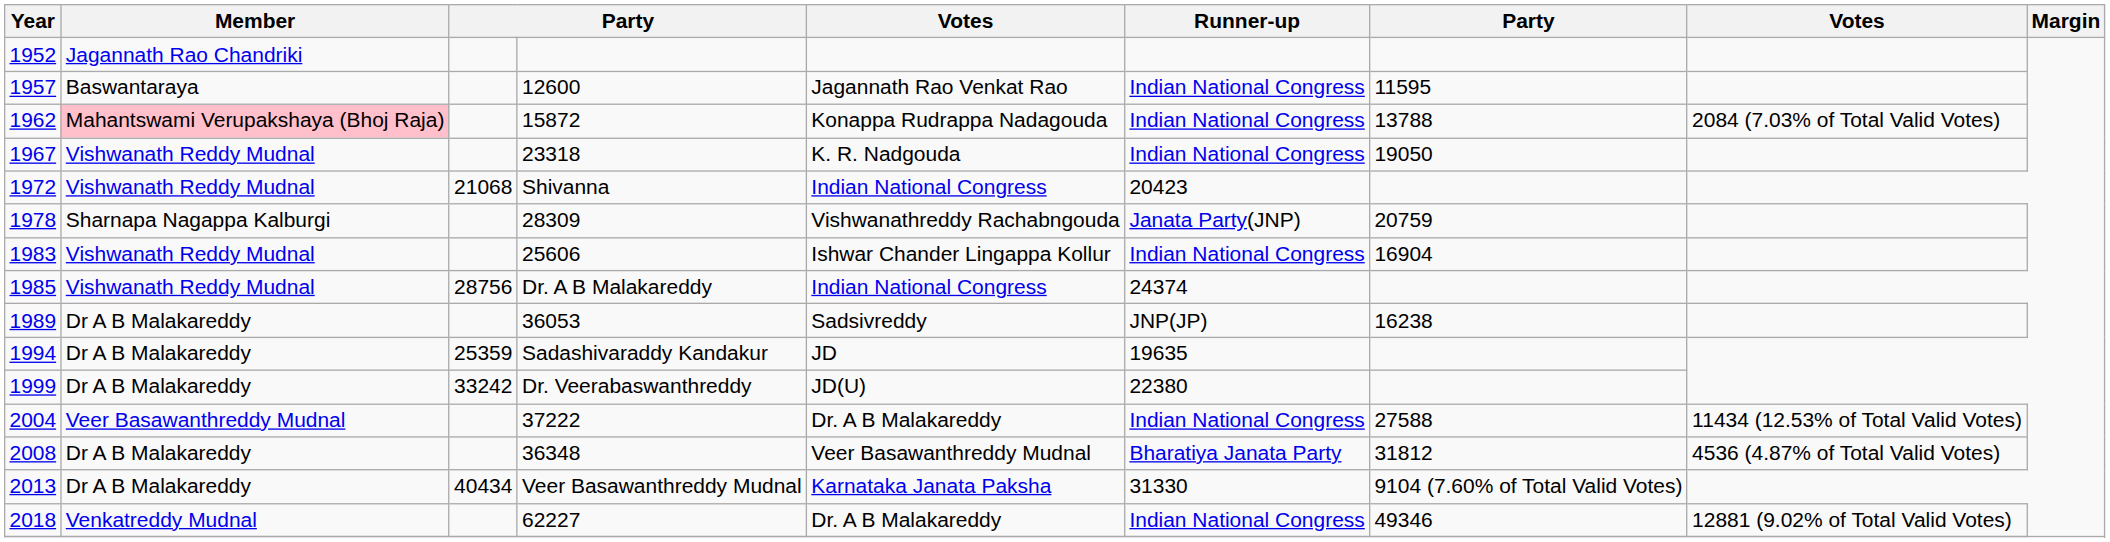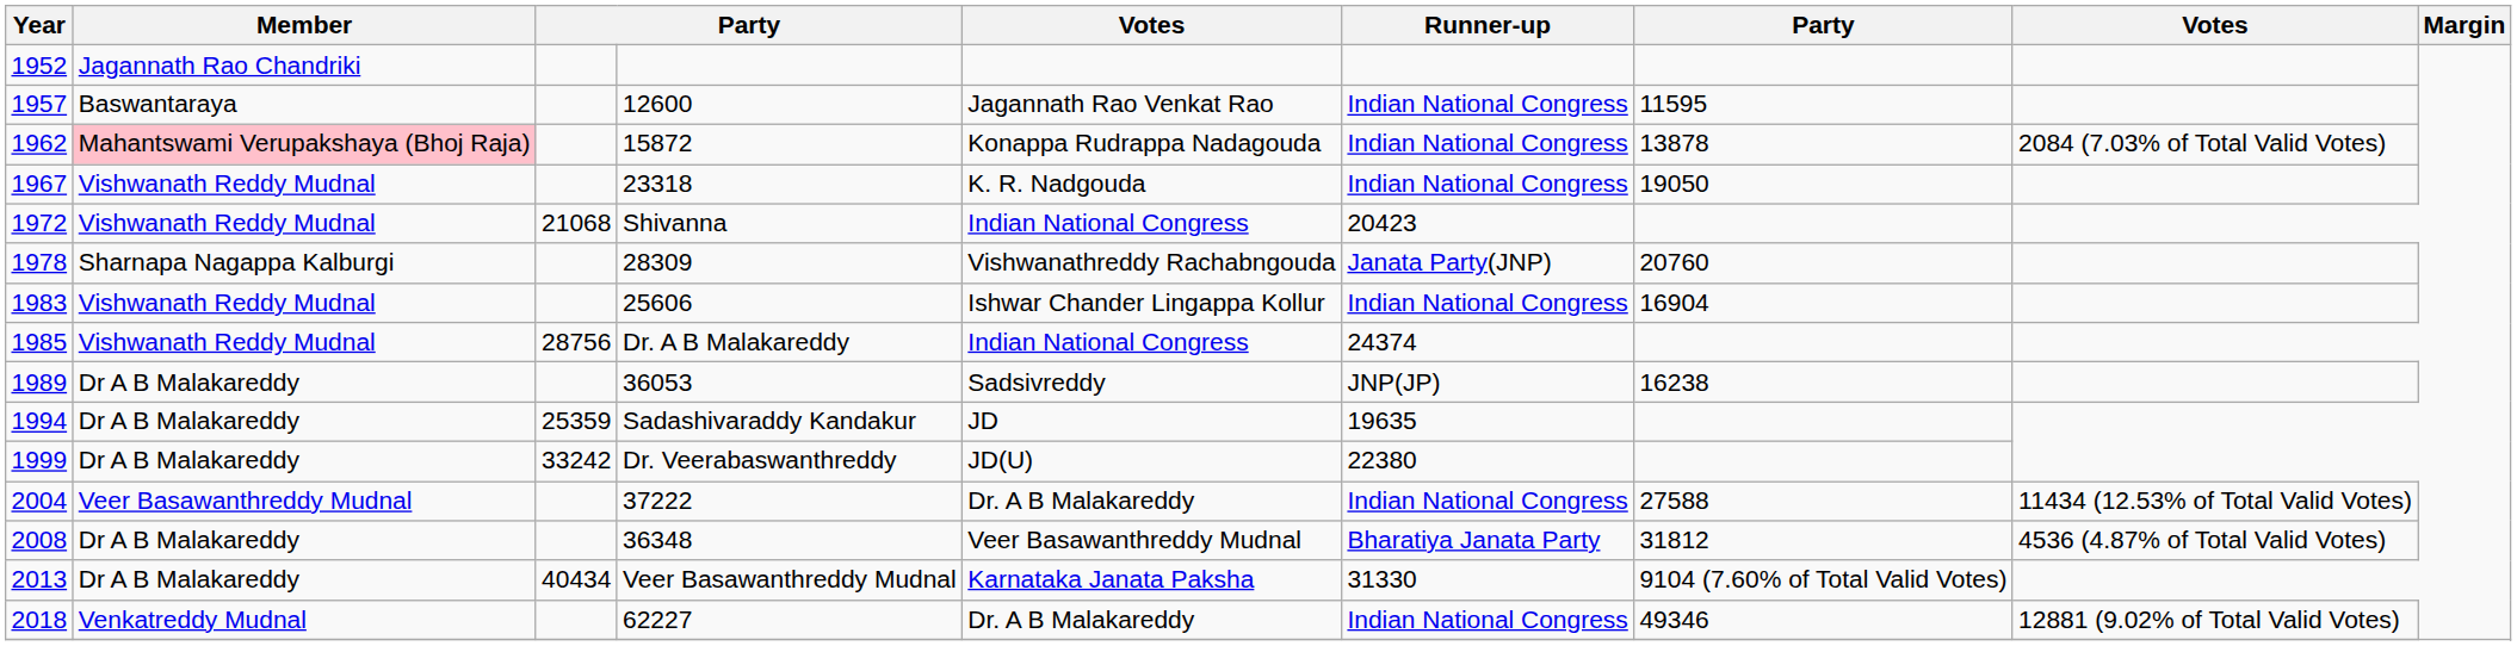 <table class="wikitable sortable">
 <tr>
 <th>Year</th>
 <th>Member</th>
 <th colspan="2">Party</th>
 <th>Votes</th>
 <th>Runner-up</th>
 <th>Party</th>
 <th>Votes</th>
 <th>Margin</th>
 </tr>
 <tr>
 <td><a href='#'>1952</a></td>
 <td><a href='#'>Jagannath Rao Chandriki</a></td>
 <td></td>
 <td scope="row" style="text-align: left;"></td>
 <td></td>
 <td></td>
 <td></td>
 <td></td>
 </tr>
 <tr>
 <td><a href='#'>1957</a></td>
 <td>Baswantaraya</td>
 <td></td>
 <td scope="row" style="text-align: left;">12600</td>
 <td>Jagannath Rao Venkat Rao</td>
 <td><a href='#'>Indian National Congress</a></td>
 <td>11595</td>
 <td></td>
 </tr>
 <tr>
 <td><a href='#'>1962</a></td>
 <td style="background: pink;">Mahantswami Verupakshaya (Bhoj Raja)</td>
 <td></td>
 <td scope="row" style="text-align: left;">15872</td>
 <td>Konappa Rudrappa Nadagouda</td>
 <td><a href='#'>Indian National Congress</a></td>
-<td>13788</td>
+<td>13878</td>
 <td>2084 (7.03% of Total Valid Votes)</td>
 </tr>
 <tr>
 <td><a href='#'>1967</a></td>
 <td><a href='#'>Vishwanath Reddy Mudnal</a></td>
 <td></td>
 <td scope="row" style="text-align: left;">23318</td>
 <td>K. R. Nadgouda</td>
 <td><a href='#'>Indian National Congress</a></td>
 <td>19050</td>
 <td></td>
 </tr>
 <tr>
 <td><a href='#'>1972</a></td>
 <td><a href='#'>Vishwanath Reddy Mudnal</a></td>
 <td>21068</td>
 <td>Shivanna</td>
 <td><a href='#'>Indian National Congress</a></td>
 <td>20423</td>
 <td></td>
 </tr>
 <tr>
 <td><a href='#'>1978</a></td>
 <td>Sharnapa Nagappa Kalburgi</td>
 <td></td>
 <td scope="row" style="text-align: left;">28309</td>
 <td>Vishwanathreddy Rachabngouda</td>
 <td><a href='#'>Janata Party</a>(JNP)</td>
-<td>20759</td>
+<td>20760</td>
 <td></td>
 </tr>
 <tr>
 <td><a href='#'>1983</a></td>
 <td><a href='#'>Vishwanath Reddy Mudnal</a></td>
 <td></td>
 <td scope="row" style="text-align: left;">25606</td>
 <td>Ishwar Chander Lingappa Kollur</td>
 <td><a href='#'>Indian National Congress</a></td>
 <td>16904</td>
 <td></td>
 </tr>
 <tr>
 <td><a href='#'>1985</a></td>
 <td><a href='#'>Vishwanath Reddy Mudnal</a></td>
 <td>28756</td>
 <td>Dr. A B Malakareddy</td>
 <td><a href='#'>Indian National Congress</a></td>
 <td>24374</td>
 <td></td>
 </tr>
 <tr>
 <td><a href='#'>1989</a></td>
 <td>Dr A B Malakareddy</td>
 <td></td>
 <td scope="row" style="text-align: left;">36053</td>
 <td>Sadsivreddy</td>
 <td>JNP(JP)</td>
 <td>16238</td>
 <td></td>
 </tr>
 <tr>
 <td><a href='#'>1994</a></td>
 <td>Dr A B Malakareddy</td>
 <td>25359</td>
 <td>Sadashivaraddy Kandakur</td>
 <td>JD</td>
 <td>19635</td>
 <td></td>
 </tr>
 <tr>
 <td><a href='#'>1999</a></td>
 <td>Dr A B Malakareddy</td>
 <td>33242</td>
 <td>Dr. Veerabaswanthreddy</td>
 <td>JD(U)</td>
 <td>22380</td>
 <td></td>
 </tr>
 <tr>
 <td><a href='#'>2004</a></td>
 <td><a href='#'>Veer Basawanthreddy Mudnal</a></td>
 <td></td>
 <td scope="row" style="text-align: left;">37222</td>
 <td>Dr. A B Malakareddy</td>
 <td><a href='#'>Indian National Congress</a></td>
 <td>27588</td>
 <td>11434 (12.53% of Total Valid Votes)</td>
 </tr>
 <tr>
 <td><a href='#'>2008</a></td>
 <td>Dr A B Malakareddy</td>
 <td></td>
 <td scope="row" style="text-align: left;">36348</td>
 <td>Veer Basawanthreddy Mudnal</td>
 <td><a href='#'>Bharatiya Janata Party</a></td>
 <td>31812</td>
 <td>4536 (4.87% of Total Valid Votes)</td>
 </tr>
 <tr>
 <td><a href='#'>2013</a></td>
 <td>Dr A B Malakareddy</td>
 <td>40434</td>
 <td>Veer Basawanthreddy Mudnal</td>
 <td><a href='#'>Karnataka Janata Paksha</a></td>
 <td>31330</td>
 <td>9104 (7.60% of Total Valid Votes)</td>
 </tr>
 <tr>
 <td><a href='#'>2018</a></td>
 <td><a href='#'>Venkatreddy Mudnal</a></td>
 <td></td>
 <td scope="row" style="text-align: left;">62227</td>
 <td>Dr. A B Malakareddy</td>
 <td><a href='#'>Indian National Congress</a></td>
 <td>49346</td>
 <td>12881 (9.02% of Total Valid Votes)</td>
 </tr>
 <tr>
 </tr>
 </table>
